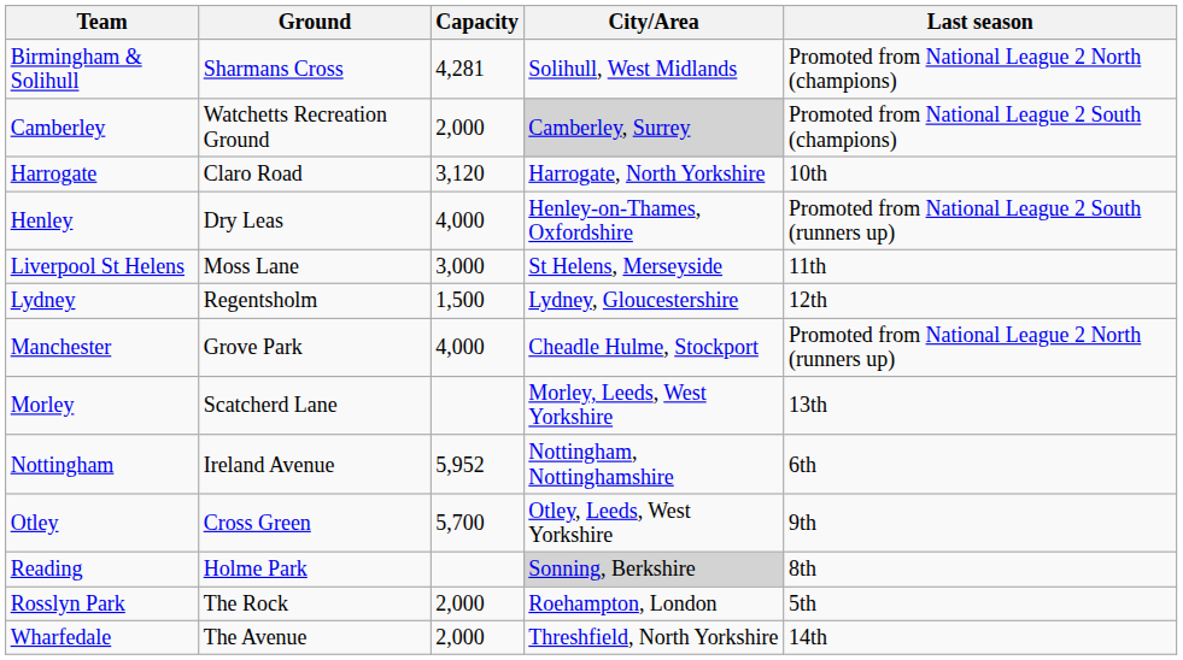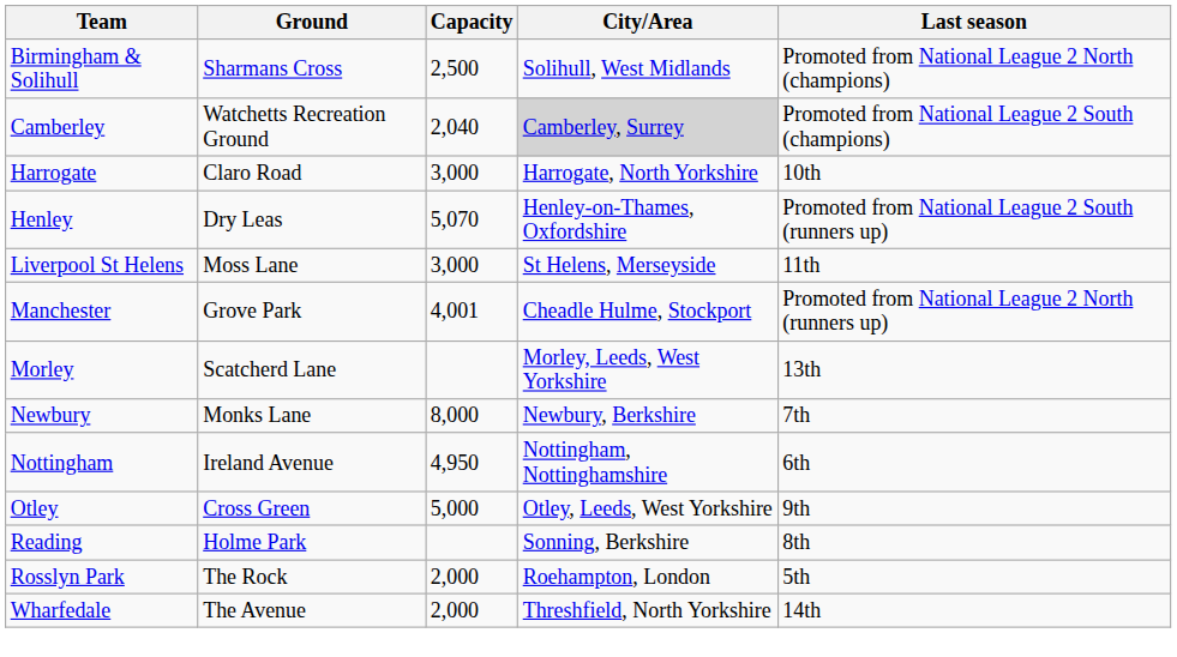 <table class="wikitable sortable">
 <tr>
 <th>Team</th>
 <th>Ground</th>
 <th>Capacity</th>
 <th>City/Area</th>
 <th>Last season</th>
 </tr>
 <tr>
 <td><a href='#'>Birmingham & Solihull</a></td>
 <td><a href='#'>Sharmans Cross</a></td>
-<td>4,281</td>
+<td>2,500</td>
 <td><a href='#'>Solihull</a>, <a href='#'>West Midlands</a></td>
 <td>Promoted from <a href='#'>National League 2 North</a> (champions)</td>
 </tr>
 <tr>
 <td><a href='#'>Camberley</a></td>
 <td>Watchetts Recreation Ground</td>
-<td>2,000</td>
+<td>2,040</td>
 <td style="background: lightgrey;"><a href='#'>Camberley</a>, <a href='#'>Surrey</a></td>
 <td>Promoted from <a href='#'>National League 2 South</a> (champions)</td>
 </tr>
 <tr>
 <td><a href='#'>Harrogate</a></td>
 <td>Claro Road</td>
-<td>3,120</td>
+<td>3,000</td>
 <td><a href='#'>Harrogate</a>, <a href='#'>North Yorkshire</a></td>
 <td>10th</td>
 </tr>
 <tr>
 <td><a href='#'>Henley</a></td>
 <td>Dry Leas</td>
-<td>4,000</td>
+<td>5,070</td>
 <td><a href='#'>Henley-on-Thames</a>, <a href='#'>Oxfordshire</a></td>
 <td>Promoted from <a href='#'>National League 2 South</a> (runners up)</td>
 </tr>
 <tr>
 <td><a href='#'>Liverpool St Helens</a></td>
 <td>Moss Lane</td>
 <td>3,000</td>
 <td><a href='#'>St Helens</a>, <a href='#'>Merseyside</a></td>
 <td>11th</td>
 </tr>
 <tr>
-<td><a href='#'>Lydney</a></td>
-<td>Regentsholm</td>
-<td>1,500</td>
-<td><a href='#'>Lydney</a>, <a href='#'>Gloucestershire</a></td>
-<td>12th</td>
-</tr>
-<tr>
 <td><a href='#'>Manchester</a></td>
 <td>Grove Park</td>
-<td>4,000</td>
+<td>4,001</td>
 <td><a href='#'>Cheadle Hulme</a>, <a href='#'>Stockport</a></td>
 <td>Promoted from <a href='#'>National League 2 North</a> (runners up)</td>
 </tr>
 <tr>
 <td><a href='#'>Morley</a></td>
 <td>Scatcherd Lane</td>
 <td></td>
 <td><a href='#'>Morley, Leeds</a>, <a href='#'>West Yorkshire</a></td>
 <td>13th</td>
 </tr>
 <tr>
+<td><a href='#'>Newbury</a></td>
+<td>Monks Lane</td>
+<td>8,000</td>
+<td><a href='#'>Newbury</a>, <a href='#'>Berkshire</a></td>
+<td>7th</td>
+</tr>
+<tr>
 <td><a href='#'>Nottingham</a></td>
 <td>Ireland Avenue</td>
-<td>5,952</td>
+<td>4,950</td>
 <td><a href='#'>Nottingham</a>, <a href='#'>Nottinghamshire</a></td>
 <td>6th</td>
 </tr>
 <tr>
 <td><a href='#'>Otley</a></td>
 <td><a href='#'>Cross Green</a></td>
-<td>5,700</td>
+<td>5,000</td>
 <td><a href='#'>Otley</a>, <a href='#'>Leeds</a>, West Yorkshire</td>
 <td>9th</td>
 </tr>
 <tr>
 <td><a href='#'>Reading</a></td>
 <td><a href='#'>Holme Park</a></td>
 <td></td>
-<td style="background: lightgrey;"><a href='#'>Sonning</a>, Berkshire</td>
+<td><a href='#'>Sonning</a>, Berkshire</td>
 <td>8th</td>
 </tr>
 <tr>
 <td><a href='#'>Rosslyn Park</a></td>
 <td>The Rock</td>
 <td>2,000</td>
 <td><a href='#'>Roehampton</a>, London</td>
 <td>5th</td>
 </tr>
 <tr>
 <td><a href='#'>Wharfedale</a></td>
 <td>The Avenue</td>
 <td>2,000</td>
 <td><a href='#'>Threshfield</a>, North Yorkshire</td>
 <td>14th</td>
 </tr>
 </table>
